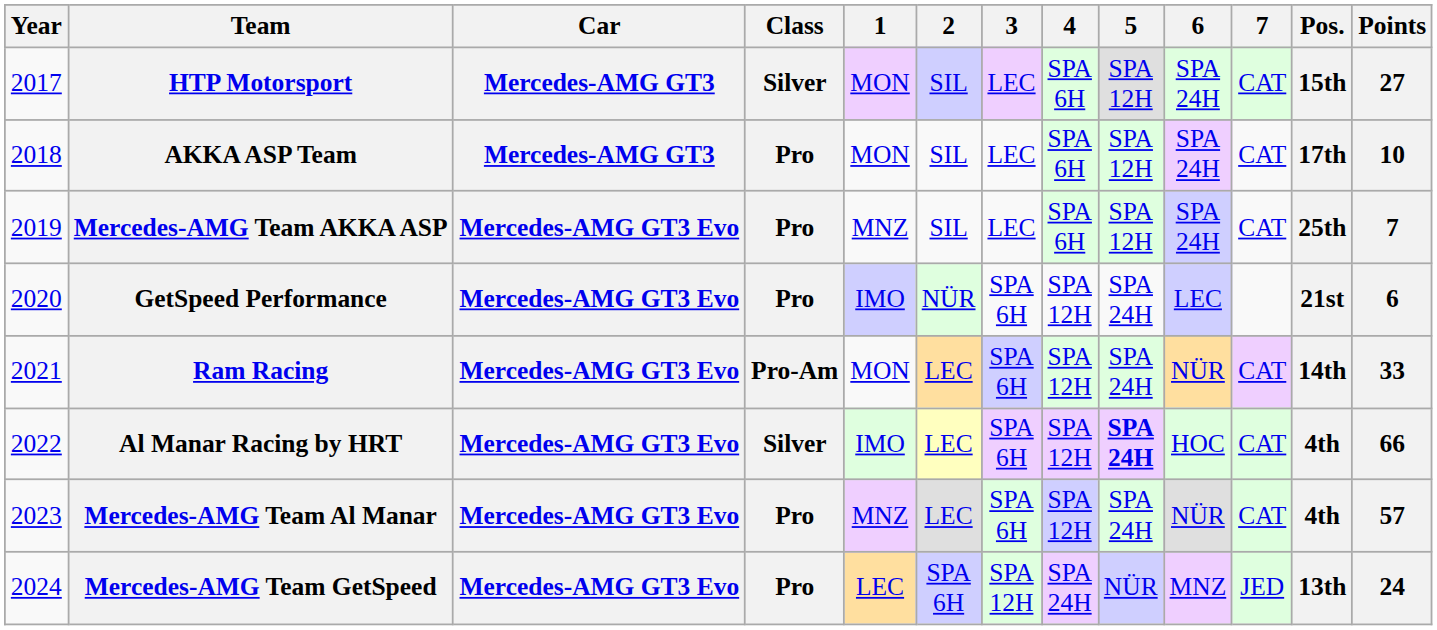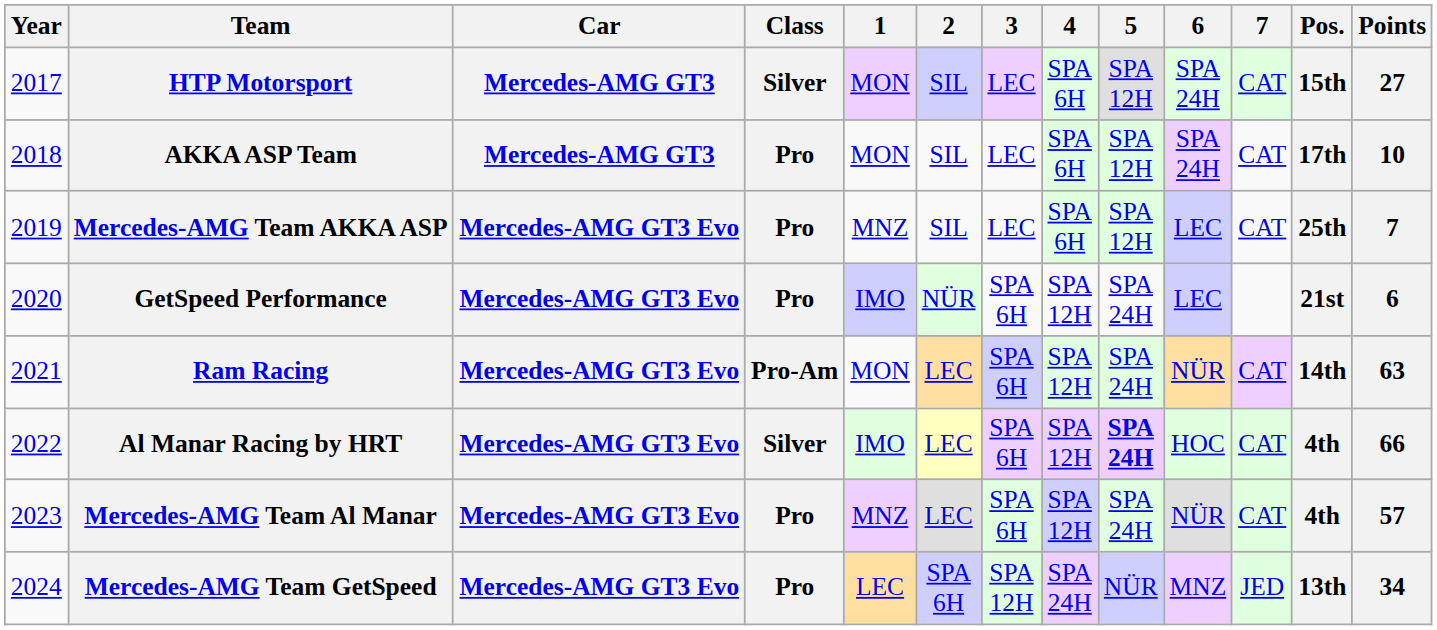 <table class="wikitable" border="1" style="text-align:center; font-size:90%;">
 <tr>
 <th>Year</th>
 <th>Team</th>
 <th>Car</th>
 <th>Class</th>
 <th>1</th>
 <th>2</th>
 <th>3</th>
 <th>4</th>
 <th>5</th>
 <th>6</th>
 <th>7</th>
 <th>Pos.</th>
 <th>Points</th>
 </tr>
 <tr>
 <td><a href='#'>2017</a></td>
 <th><a href='#'>HTP Motorsport</a></th>
 <th><a href='#'>Mercedes-AMG GT3</a></th>
 <th>Silver</th>
 <td style="background:#EFCFFF;"><a href='#'>MON</a><br></td>
 <td style="background:#CFCFFF;"><a href='#'>SIL</a><br></td>
 <td style="background:#EFCFFF;"><a href='#'>LEC</a><br></td>
 <td style="background:#DFFFDF;"><a href='#'>SPA<br>6H</a><br></td>
 <td style="background:#DFDFDF;"><a href='#'>SPA<br>12H</a><br></td>
 <td style="background:#DFFFDF;"><a href='#'>SPA<br>24H</a><br></td>
 <td style="background:#DFFFDF;"><a href='#'>CAT</a><br></td>
 <th>15th</th>
 <th>27</th>
 </tr>
 <tr>
 <td><a href='#'>2018</a></td>
 <th>AKKA ASP Team</th>
 <th><a href='#'>Mercedes-AMG GT3</a></th>
 <th>Pro</th>
 <td style="background:#;"><a href='#'>MON</a></td>
 <td style="background:#;"><a href='#'>SIL</a></td>
 <td style="background:#;"><a href='#'>LEC</a></td>
 <td style="background:#DFFFDF;"><a href='#'>SPA<br>6H</a><br></td>
 <td style="background:#DFFFDF;"><a href='#'>SPA<br>12H</a><br></td>
 <td style="background:#EFCFFF;"><a href='#'>SPA<br>24H</a><br></td>
 <td style="background:#;"><a href='#'>CAT</a></td>
 <th>17th</th>
 <th>10</th>
 </tr>
 <tr>
 <td><a href='#'>2019</a></td>
 <th><a href='#'>Mercedes-AMG</a> Team AKKA ASP</th>
 <th><a href='#'>Mercedes-AMG GT3 Evo</a></th>
 <th>Pro</th>
 <td style="background:#;"><a href='#'>MNZ</a></td>
 <td style="background:#;"><a href='#'>SIL</a></td>
 <td style="background:#;"><a href='#'>LEC</a></td>
 <td style="background:#DFFFDF;"><a href='#'>SPA<br>6H</a><br></td>
 <td style="background:#DFFFDF;"><a href='#'>SPA<br>12H</a><br></td>
-<td style="background:#CFCFFF;"><a href='#'>SPA<br>24H</a><br></td>
+<td style="background:#CFCFFF;"><a href='#'>LEC</a><br></td>
 <td style="background:#;"><a href='#'>CAT</a></td>
 <th>25th</th>
 <th>7</th>
 </tr>
 <tr>
 <td><a href='#'>2020</a></td>
 <th>GetSpeed Performance</th>
 <th><a href='#'>Mercedes-AMG GT3 Evo</a></th>
 <th>Pro</th>
 <td style="background:#CFCFFF;"><a href='#'>IMO</a><br></td>
 <td style="background:#DFFFDF;"><a href='#'>NÜR</a><br></td>
 <td style="background:#;"><a href='#'>SPA<br>6H</a></td>
 <td style="background:#;"><a href='#'>SPA<br>12H</a></td>
 <td style="background:#;"><a href='#'>SPA<br>24H</a></td>
 <td style="background:#CFCFFF;"><a href='#'>LEC</a><br></td>
 <td></td>
 <th>21st</th>
 <th>6</th>
 </tr>
 <tr>
 <td><a href='#'>2021</a></td>
 <th><a href='#'>Ram Racing</a></th>
 <th><a href='#'>Mercedes-AMG GT3 Evo</a></th>
 <th>Pro-Am</th>
 <td style="background:#;"><a href='#'>MON</a></td>
 <td style="background:#FFDF9F;"><a href='#'>LEC</a><br></td>
 <td style="background:#CFCFFF;"><a href='#'>SPA<br>6H</a><br></td>
 <td style="background:#DFFFDF;"><a href='#'>SPA<br>12H</a><br></td>
 <td style="background:#DFFFDF;"><a href='#'>SPA<br>24H</a><br></td>
 <td style="background:#FFDF9F;"><a href='#'>NÜR</a><br></td>
 <td style="background:#EFCFFF;"><a href='#'>CAT</a><br></td>
 <th>14th</th>
-<th>33</th>
+<th>63</th>
 </tr>
 <tr>
 <td><a href='#'>2022</a></td>
 <th>Al Manar Racing by HRT</th>
 <th><a href='#'>Mercedes-AMG GT3 Evo</a></th>
 <th>Silver</th>
 <td style="background:#DFFFDF;"><a href='#'>IMO</a><br></td>
 <td style="background:#FFFFBF;"><a href='#'>LEC</a><br></td>
 <td style="background:#EFCFFF;"><a href='#'>SPA<br>6H</a><br></td>
 <td style="background:#EFCFFF;"><a href='#'>SPA<br>12H</a><br></td>
 <td style="background:#EFCFFF;"><strong><a href='#'>SPA<br>24H</a></strong><br></td>
 <td style="background:#DFFFDF;"><a href='#'>HOC</a><br></td>
 <td style="background:#DFFFDF;"><a href='#'>CAT</a><br></td>
 <th>4th</th>
 <th>66</th>
 </tr>
 <tr>
 <td><a href='#'>2023</a></td>
 <th><a href='#'>Mercedes-AMG</a> Team Al Manar</th>
 <th><a href='#'>Mercedes-AMG GT3 Evo</a></th>
 <th>Pro</th>
 <td style="background:#EFCFFF;"><a href='#'>MNZ</a><br></td>
 <td style="background:#DFDFDF;"><a href='#'>LEC</a><br></td>
 <td style="background:#DFFFDF;"><a href='#'>SPA<br>6H</a><br></td>
 <td style="background:#CFCFFF;"><a href='#'>SPA<br>12H</a><br></td>
 <td style="background:#DFFFDF;"><a href='#'>SPA<br>24H</a><br></td>
 <td style="background:#DFDFDF;"><a href='#'>NÜR</a><br></td>
 <td style="background:#DFFFDF;"><a href='#'>CAT</a><br></td>
 <th>4th</th>
 <th>57</th>
 </tr>
 <tr>
 <td><a href='#'>2024</a></td>
 <th><a href='#'>Mercedes-AMG</a> Team GetSpeed</th>
 <th><a href='#'>Mercedes-AMG GT3 Evo</a></th>
 <th>Pro</th>
 <td style="background:#FFDF9F;"><a href='#'>LEC</a><br></td>
 <td style="background:#CFCFFF;"><a href='#'>SPA<br>6H</a><br></td>
 <td style="background:#DFFFDF;"><a href='#'>SPA<br>12H</a><br></td>
 <td style="background:#EFCFFF;"><a href='#'>SPA<br>24H</a><br></td>
 <td style="background:#CFCFFF;"><a href='#'>NÜR</a><br></td>
 <td style="background:#EFCFFF;"><a href='#'>MNZ</a><br></td>
 <td style="background:#DFFFDF;"><a href='#'>JED</a><br></td>
 <th>13th</th>
-<th>24</th>
+<th>34</th>
 </tr>
 </table>
